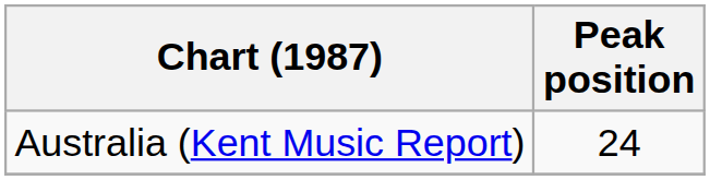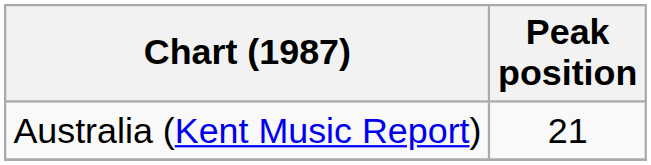 <table class="wikitable sortable">
 <tr>
 <th>Chart (1987)</th>
 <th>Peak<br>position</th>
 </tr>
 <tr>
 <td>Australia (<a href='#'>Kent Music Report</a>)</td>
-<td style="text-align:center;">24</td>
+<td style="text-align:center;">21</td>
 </tr>
 <tr>
 </tr>
 </table>
